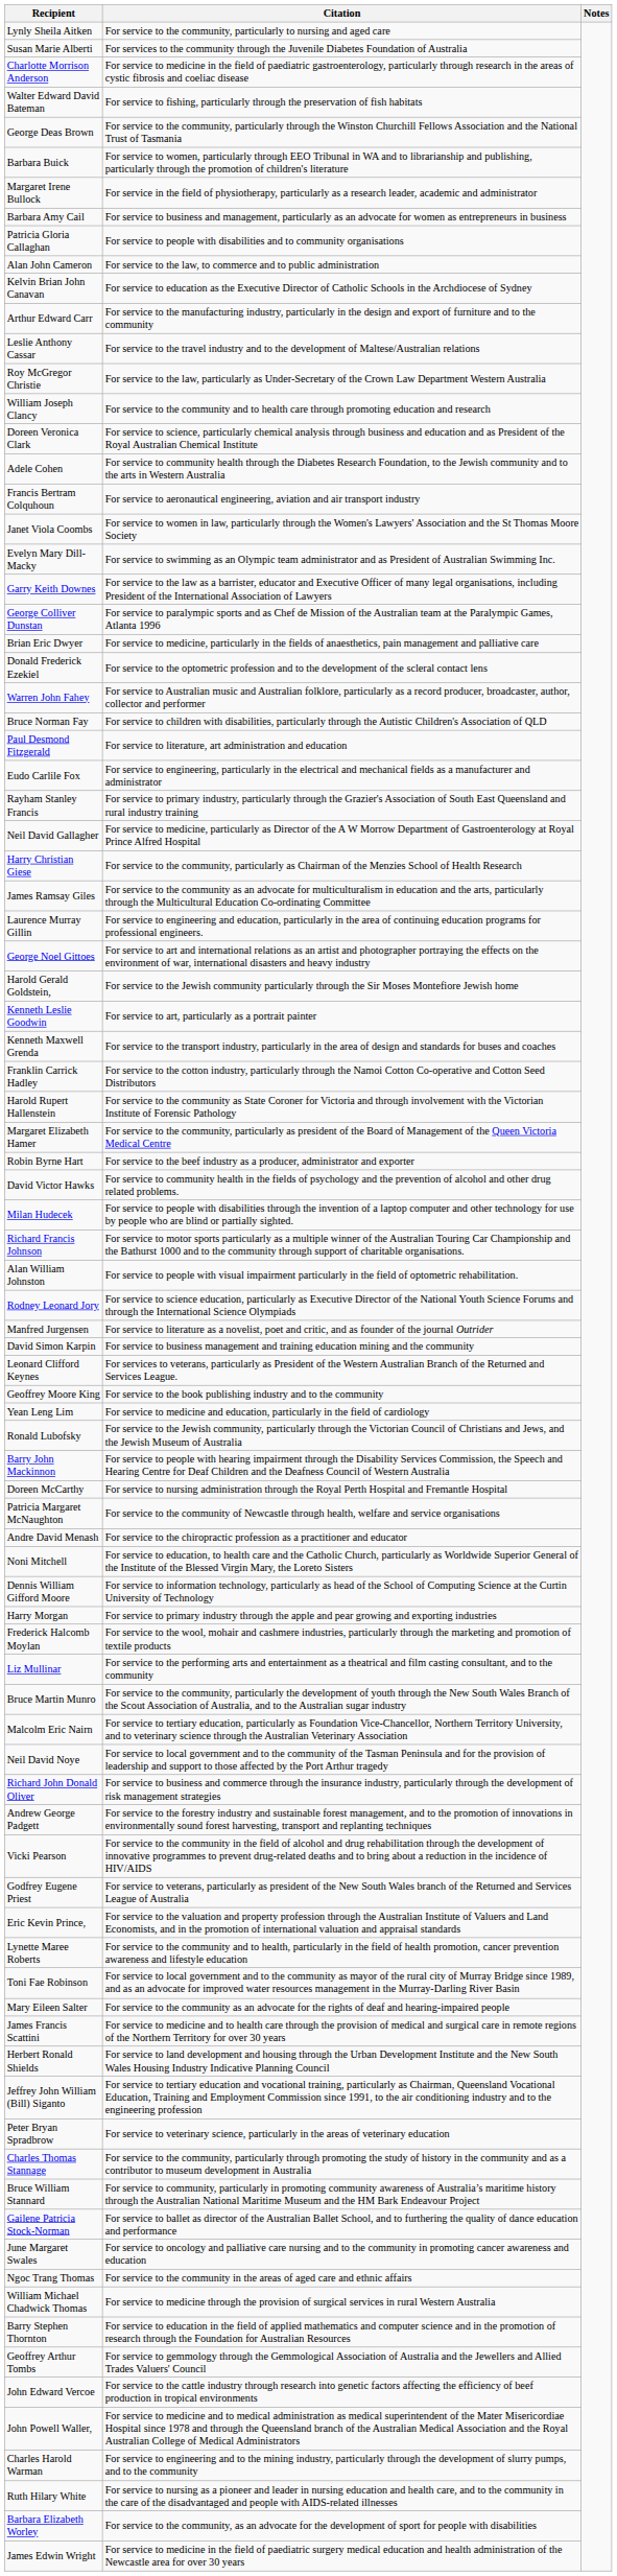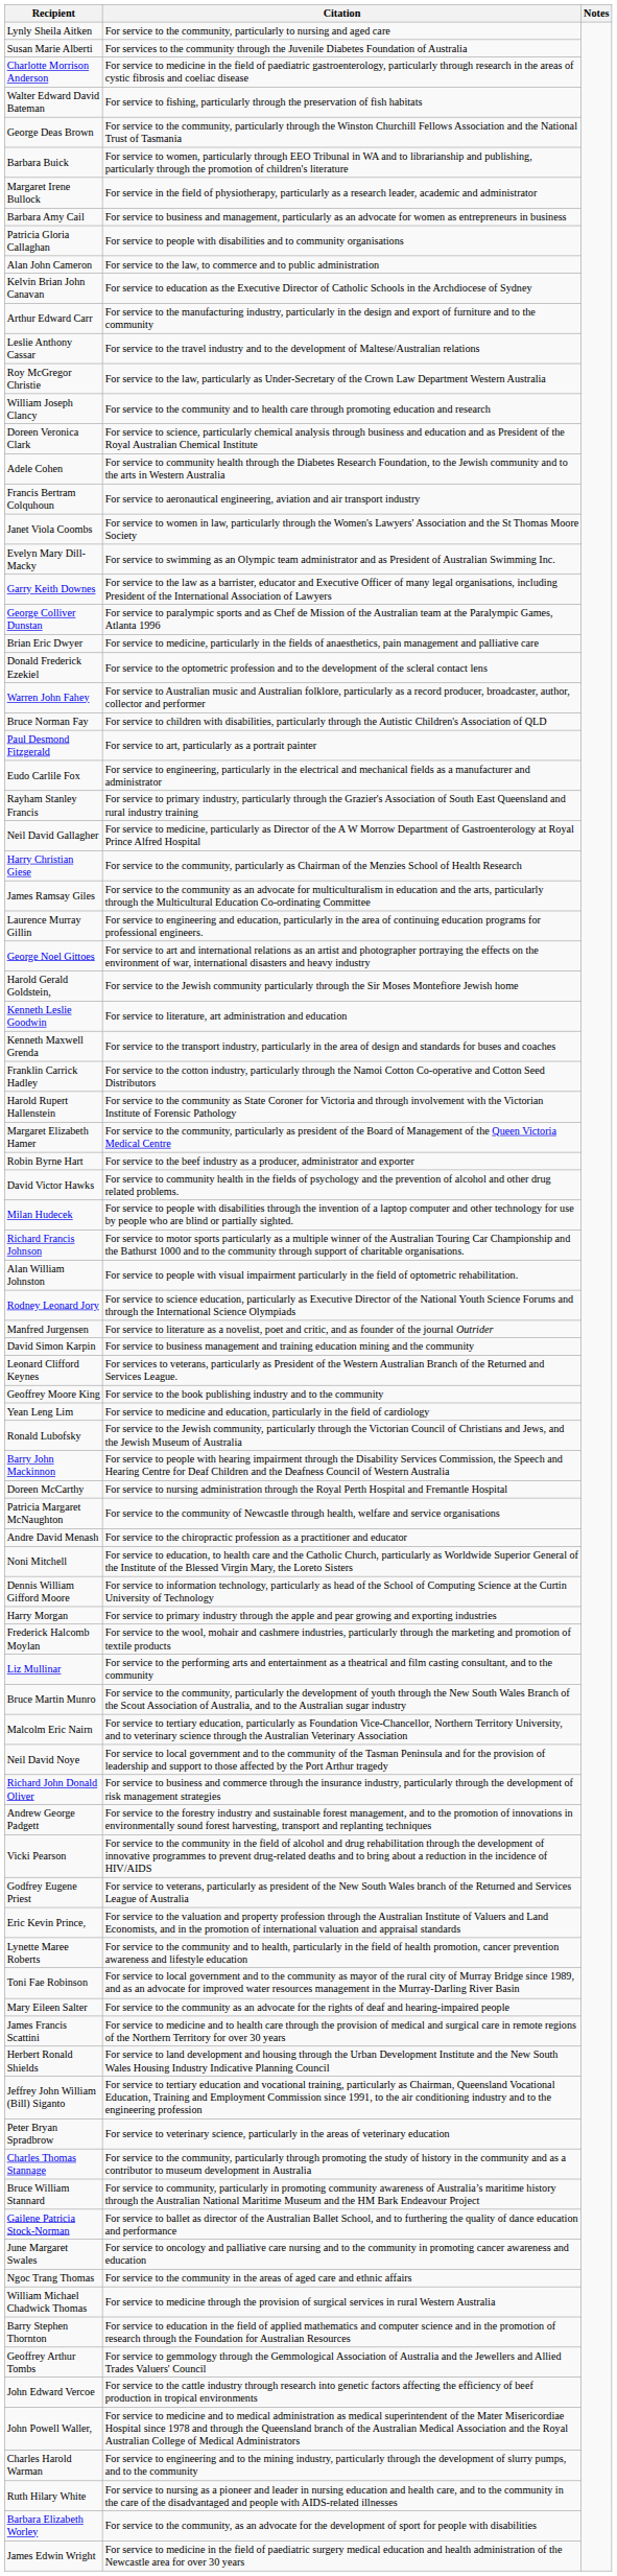 <table class="wikitable" style="font-size:95%;">
 <tr>
 <th>Recipient</th>
 <th>Citation</th>
 <th>Notes</th>
 </tr>
 <tr>
 <td>Lynly Sheila Aitken</td>
 <td>For service to the community, particularly to nursing and aged care</td>
 <td rowspan="90"></td>
 </tr>
 <tr>
 <td>Susan Marie Alberti</td>
 <td>For services to the community through the Juvenile Diabetes Foundation of Australia</td>
 </tr>
 <tr>
 <td> <a href='#'>Charlotte Morrison Anderson</a></td>
 <td>For service to medicine in the field of paediatric gastroenterology, particularly through research in the areas of cystic fibrosis and coeliac disease</td>
 </tr>
 <tr>
 <td>Walter Edward David Bateman</td>
 <td>For service to fishing, particularly through the preservation of fish habitats</td>
 </tr>
 <tr>
 <td>George Deas Brown</td>
 <td>For service to the community, particularly through the Winston Churchill Fellows Association and the National Trust of Tasmania</td>
 </tr>
 <tr>
 <td>Barbara Buick</td>
 <td>For service to women, particularly through EEO Tribunal in WA and to librarianship and publishing, particularly through the promotion of children's literature</td>
 </tr>
 <tr>
 <td> Margaret Irene Bullock</td>
 <td>For service in the field of physiotherapy, particularly as a research leader, academic and administrator</td>
 </tr>
 <tr>
 <td>Barbara Amy Cail</td>
 <td>For service to business and management, particularly as an advocate for women as entrepreneurs in business</td>
 </tr>
 <tr>
 <td>Patricia Gloria Callaghan</td>
 <td>For service to people with disabilities and to community organisations</td>
 </tr>
 <tr>
 <td>Alan John Cameron</td>
 <td>For service to the law, to commerce and to public administration</td>
 </tr>
 <tr>
 <td> Kelvin Brian John Canavan</td>
 <td>For service to education as the Executive Director of Catholic Schools in the Archdiocese of Sydney</td>
 </tr>
 <tr>
 <td>Arthur Edward Carr</td>
 <td>For service to the manufacturing industry, particularly in the design and export of furniture and to the community</td>
 </tr>
 <tr>
 <td>Leslie Anthony Cassar</td>
 <td>For service to the travel industry and to the development of Maltese/Australian relations</td>
 </tr>
 <tr>
 <td>Roy McGregor Christie</td>
 <td>For service to the law, particularly as Under-Secretary of the Crown Law Department Western Australia</td>
 </tr>
 <tr>
 <td>William Joseph Clancy</td>
 <td>For service to the community and to health care through promoting education and research</td>
 </tr>
 <tr>
 <td> Doreen Veronica Clark</td>
 <td>For service to science, particularly chemical analysis through business and education and as President of the Royal Australian Chemical Institute</td>
 </tr>
 <tr>
 <td>Adele Cohen</td>
 <td>For service to community health through the Diabetes Research Foundation, to the Jewish community and to the arts in Western Australia</td>
 </tr>
 <tr>
 <td>Francis Bertram Colquhoun</td>
 <td>For service to aeronautical engineering, aviation and air transport industry</td>
 </tr>
 <tr>
 <td>Janet Viola Coombs</td>
 <td>For service to women in law, particularly through the Women's Lawyers' Association and the St Thomas Moore Society</td>
 </tr>
 <tr>
 <td>Evelyn Mary Dill-Macky</td>
 <td>For service to swimming as an Olympic team administrator and as President of Australian Swimming Inc.</td>
 </tr>
 <tr>
 <td><a href='#'>Garry Keith Downes</a></td>
 <td>For service to the law as a barrister, educator and Executive Officer of many legal organisations, including President of the International Association of Lawyers</td>
 </tr>
 <tr>
 <td><a href='#'>George Colliver Dunstan</a></td>
 <td>For service to paralympic sports and as Chef de Mission of the Australian team at the Paralympic Games, Atlanta 1996</td>
 </tr>
 <tr>
 <td> Brian Eric Dwyer</td>
 <td>For service to medicine, particularly in the fields of anaesthetics, pain management and palliative care</td>
 </tr>
 <tr>
 <td>Donald Frederick Ezekiel</td>
 <td>For service to the optometric profession and to the development of the scleral contact lens</td>
 </tr>
 <tr>
 <td><a href='#'>Warren John Fahey</a></td>
 <td>For service to Australian music and Australian folklore, particularly as a record producer, broadcaster, author, collector and performer</td>
 </tr>
 <tr>
 <td>Bruce Norman Fay</td>
 <td>For service to children with disabilities, particularly through the Autistic Children's Association of QLD</td>
 </tr>
 <tr>
 <td><a href='#'>Paul Desmond Fitzgerald</a></td>
-<td>For service to literature, art administration and education</td>
+<td>For service to art, particularly as a portrait painter</td>
 </tr>
 <tr>
 <td>Eudo Carlile Fox</td>
 <td>For service to engineering, particularly in the electrical and mechanical fields as a manufacturer and administrator</td>
 </tr>
 <tr>
 <td>Rayham Stanley Francis</td>
 <td>For service to primary industry, particularly through the Grazier's Association of South East Queensland and rural industry training</td>
 </tr>
 <tr>
 <td> Neil David Gallagher</td>
 <td>For service to medicine, particularly as Director of the A W Morrow Department of Gastroenterology at Royal Prince Alfred Hospital</td>
 </tr>
 <tr>
 <td><a href='#'>Harry Christian Giese</a> </td>
 <td>For service to the community, particularly as Chairman of the Menzies School of Health Research</td>
 </tr>
 <tr>
 <td>James Ramsay Giles</td>
 <td>For service to the community as an advocate for multiculturalism in education and the arts, particularly through the Multicultural Education Co-ordinating Committee</td>
 </tr>
 <tr>
 <td> Laurence Murray Gillin</td>
 <td>For service to engineering and education, particularly in the area of continuing education programs for professional engineers.</td>
 </tr>
 <tr>
 <td><a href='#'>George Noel Gittoes</a></td>
 <td>For service to art and international relations as an artist and photographer portraying the effects on the environment of war, international disasters and heavy industry</td>
 </tr>
 <tr>
 <td>Harold Gerald Goldstein, </td>
 <td>For service to the Jewish community particularly through the Sir Moses Montefiore Jewish home</td>
 </tr>
 <tr>
 <td> <a href='#'>Kenneth Leslie Goodwin</a></td>
-<td>For service to art, particularly as a portrait painter</td>
+<td>For service to literature, art administration and education</td>
 </tr>
 <tr>
 <td>Kenneth Maxwell Grenda</td>
 <td>For service to the transport industry, particularly in the area of design and standards for buses and coaches</td>
 </tr>
 <tr>
 <td>Franklin Carrick Hadley</td>
 <td>For service to the cotton industry, particularly through the Namoi Cotton Co-operative and Cotton Seed Distributors</td>
 </tr>
 <tr>
 <td>Harold Rupert Hallenstein</td>
 <td>For service to the community as State Coroner for Victoria and through involvement with the Victorian Institute of Forensic Pathology</td>
 </tr>
 <tr>
 <td>Margaret Elizabeth Hamer</td>
 <td>For service to the community, particularly as president of the Board of Management of the <a href='#'>Queen Victoria Medical Centre</a></td>
 </tr>
 <tr>
 <td>Robin Byrne Hart</td>
 <td>For service to the beef industry as a producer, administrator and exporter</td>
 </tr>
 <tr>
 <td> David Victor Hawks</td>
 <td>For service to community health in the fields of psychology and the prevention of alcohol and other drug related problems.</td>
 </tr>
 <tr>
 <td><a href='#'>Milan Hudecek</a></td>
 <td>For service to people with disabilities through the invention of a laptop computer and other technology for use by people who are blind or partially sighted.</td>
 </tr>
 <tr>
 <td><a href='#'>Richard Francis Johnson</a></td>
 <td>For service to motor sports particularly as a multiple winner of the Australian Touring Car Championship and the Bathurst 1000 and to the community through support of charitable organisations.</td>
 </tr>
 <tr>
 <td> Alan William Johnston</td>
 <td>For service to people with visual impairment particularly in the field of optometric rehabilitation.</td>
 </tr>
 <tr>
 <td> <a href='#'>Rodney Leonard Jory</a></td>
 <td>For service to science education, particularly as Executive Director of the National Youth Science Forums and through the International Science Olympiads</td>
 </tr>
 <tr>
 <td> Manfred Jurgensen</td>
 <td>For service to literature as a novelist, poet and critic, and as founder of the journal <em>Outrider</em></td>
 </tr>
 <tr>
 <td>David Simon Karpin</td>
 <td>For service to business management and training education mining and the community</td>
 </tr>
 <tr>
 <td>Leonard Clifford Keynes</td>
 <td>For services to veterans, particularly as President of the Western Australian Branch of the Returned and Services League.</td>
 </tr>
 <tr>
 <td>Geoffrey Moore King</td>
 <td>For service to the book publishing industry and to the community</td>
 </tr>
 <tr>
 <td> Yean Leng Lim</td>
 <td>For service to medicine and education, particularly in the field of cardiology</td>
 </tr>
 <tr>
 <td> Ronald Lubofsky</td>
 <td>For service to the Jewish community, particularly through the Victorian Council of Christians and Jews, and the Jewish Museum of Australia</td>
 </tr>
 <tr>
 <td><a href='#'>Barry John Mackinnon</a></td>
 <td>For service to people with hearing impairment through the Disability Services Commission, the Speech and Hearing Centre for Deaf Children and the Deafness Council of Western Australia</td>
 </tr>
 <tr>
 <td>Doreen McCarthy</td>
 <td>For service to nursing administration through the Royal Perth Hospital and Fremantle Hospital</td>
 </tr>
 <tr>
 <td>Patricia Margaret McNaughton</td>
 <td>For service to the community of Newcastle through health, welfare and service organisations</td>
 </tr>
 <tr>
 <td> Andre David Menash</td>
 <td>For service to the chiropractic profession as a practitioner and educator</td>
 </tr>
 <tr>
 <td> Noni Mitchell</td>
 <td>For service to education, to health care and the Catholic Church, particularly as Worldwide Superior General of the Institute of the Blessed Virgin Mary, the Loreto Sisters</td>
 </tr>
 <tr>
 <td> Dennis William Gifford Moore</td>
 <td>For service to information technology, particularly as head of the School of Computing Science at the Curtin University of Technology</td>
 </tr>
 <tr>
 <td>Harry Morgan</td>
 <td>For service to primary industry through the apple and pear growing and exporting industries</td>
 </tr>
 <tr>
 <td>Frederick Halcomb Moylan</td>
 <td>For service to the wool, mohair and cashmere industries, particularly through the marketing and promotion of textile products</td>
 </tr>
 <tr>
 <td><a href='#'>Liz Mullinar</a></td>
 <td>For service to the performing arts and entertainment as a theatrical and film casting consultant, and to the community</td>
 </tr>
 <tr>
 <td> Bruce Martin Munro</td>
 <td>For service to the community, particularly the development of youth through the New South Wales Branch of the Scout Association of Australia, and to the Australian sugar industry</td>
 </tr>
 <tr>
 <td> Malcolm Eric Nairn</td>
 <td>For service to tertiary education, particularly as Foundation Vice-Chancellor, Northern Territory University, and to veterinary science through the Australian Veterinary Association</td>
 </tr>
 <tr>
 <td>Neil David Noye</td>
 <td>For service to local government and to the community of the Tasman Peninsula and for the provision of leadership and support to those affected by the Port Arthur tragedy</td>
 </tr>
 <tr>
 <td><a href='#'>Richard John Donald Oliver</a></td>
 <td>For service to business and commerce through the insurance industry, particularly through the development of risk management strategies</td>
 </tr>
 <tr>
 <td>Andrew George Padgett</td>
 <td>For service to the forestry industry and sustainable forest management, and to the promotion of innovations in environmentally sound forest harvesting, transport and replanting techniques</td>
 </tr>
 <tr>
 <td> Vicki Pearson</td>
 <td>For service to the community in the field of alcohol and drug rehabilitation through the development of innovative programmes to prevent drug-related deaths and to bring about a reduction in the incidence of HIV/AIDS</td>
 </tr>
 <tr>
 <td>Godfrey Eugene Priest</td>
 <td>For service to veterans, particularly as president of the New South Wales branch of the Returned and Services League of Australia</td>
 </tr>
 <tr>
 <td>Eric Kevin Prince, </td>
 <td>For service to the valuation and property profession through the Australian Institute of Valuers and Land Economists, and in the promotion of international valuation and appraisal standards</td>
 </tr>
 <tr>
 <td> Lynette Maree Roberts</td>
 <td>For service to the community and to health, particularly in the field of health promotion, cancer prevention awareness and lifestyle education</td>
 </tr>
 <tr>
 <td>Toni Fae Robinson</td>
 <td>For service to local government and to the community as mayor of the rural city of Murray Bridge since 1989, and as an advocate for improved water resources management in the Murray-Darling River Basin</td>
 </tr>
 <tr>
 <td>Mary Eileen Salter</td>
 <td>For service to the community as an advocate for the rights of deaf and hearing-impaired people</td>
 </tr>
 <tr>
 <td> James Francis Scattini</td>
 <td>For service to medicine and to health care through the provision of medical and surgical care in remote regions of the Northern Territory for over 30 years</td>
 </tr>
 <tr>
 <td>Herbert Ronald Shields</td>
 <td>For service to land development and housing through the Urban Development Institute and the New South Wales Housing Industry Indicative Planning Council</td>
 </tr>
 <tr>
 <td>Jeffrey John William (Bill) Siganto</td>
 <td>For service to tertiary education and vocational training, particularly as Chairman, Queensland Vocational Education, Training and Employment Commission since 1991, to the air conditioning industry and to the engineering profession</td>
 </tr>
 <tr>
 <td> Peter Bryan Spradbrow</td>
 <td>For service to veterinary science, particularly in the areas of veterinary education</td>
 </tr>
 <tr>
 <td> <a href='#'>Charles Thomas Stannage</a></td>
 <td>For service to the community, particularly through promoting the study of history in the community and as a contributor to museum development in Australia</td>
 </tr>
 <tr>
 <td>Bruce William Stannard</td>
 <td>For service to community, particularly in promoting community awareness of Australia’s maritime history through the Australian National Maritime Museum and the HM Bark Endeavour Project</td>
 </tr>
 <tr>
 <td><a href='#'>Gailene Patricia Stock-Norman</a></td>
 <td>For service to ballet as director of the Australian Ballet School, and to furthering the quality of dance education and performance</td>
 </tr>
 <tr>
 <td>June Margaret Swales</td>
 <td>For service to oncology and palliative care nursing and to the community in promoting cancer awareness and education</td>
 </tr>
 <tr>
 <td> Ngoc Trang Thomas</td>
 <td>For service to the community in the areas of aged care and ethnic affairs</td>
 </tr>
 <tr>
 <td>William Michael Chadwick Thomas</td>
 <td>For service to medicine through the provision of surgical services in rural Western Australia</td>
 </tr>
 <tr>
 <td> Barry Stephen Thornton</td>
 <td>For service to education in the field of applied mathematics and computer science and in the promotion of research through the Foundation for Australian Resources</td>
 </tr>
 <tr>
 <td>Geoffrey Arthur Tombs</td>
 <td>For service to gemmology through the Gemmological Association of Australia and the Jewellers and Allied Trades Valuers' Council</td>
 </tr>
 <tr>
 <td> John Edward Vercoe</td>
 <td>For service to the cattle industry through research into genetic factors affecting the efficiency of beef production in tropical environments</td>
 </tr>
 <tr>
 <td> John Powell Waller, </td>
 <td>For service to medicine and to medical administration as medical superintendent of the Mater Misericordiae Hospital since 1978 and through the Queensland branch of the Australian Medical Association and the Royal Australian College of Medical Administrators</td>
 </tr>
 <tr>
 <td> Charles Harold Warman</td>
 <td>For service to engineering and to the mining industry, particularly through the development of slurry pumps, and to the community</td>
 </tr>
 <tr>
 <td> Ruth Hilary White</td>
 <td>For service to nursing as a pioneer and leader in nursing education and health care, and to the community in the care of the disadvantaged and people with AIDS-related illnesses</td>
 </tr>
 <tr>
 <td><a href='#'>Barbara Elizabeth Worley</a></td>
 <td>For service to the community, as an advocate for the development of sport for people with disabilities</td>
 </tr>
 <tr>
 <td> James Edwin Wright</td>
 <td>For service to medicine in the field of paediatric surgery medical education and health administration of the Newcastle area for over 30 years</td>
 </tr>
 </table>
